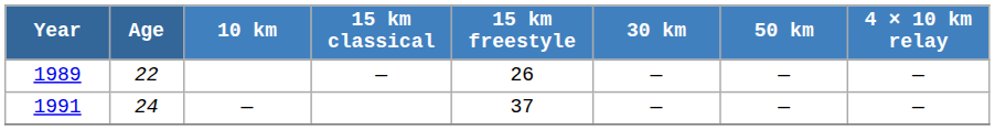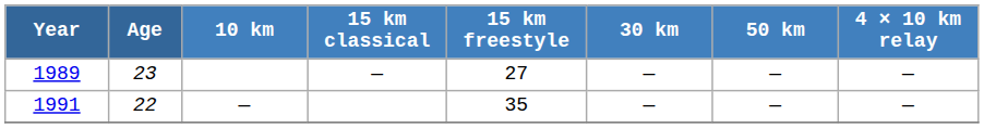 <table class="wikitable" style="font-size:95%; text-align:center; border:grey solid 1px; border-collapse:collapse; background:#ffffff;">
 <tr>
 <th style="background-color:#369; color:white; width:60px;"> Year </th>
 <th style="background-color:#369; color:white; width:40px;"> Age </th>
 <th style="background-color:#4180be; color:white; width:75px;"> 10 km </th>
 <th style="background-color:#4180be; color:white; width:75px;"> 15 km <br> classical </th>
 <th style="background-color:#4180be; color:white; width:75px;"> 15 km <br> freestyle </th>
 <th style="background-color:#4180be; color:white; width:75px;"> 30 km </th>
 <th style="background-color:#4180be; color:white; width:75px;"> 50 km </th>
 <th style="background-color:#4180be; color:white; width:75px;"> 4 × 10 km <br> relay </th>
 </tr>
 <tr>
 <td><a href='#'>1989</a></td>
-<td><em>22</em></td>
+<td><em>23</em></td>
 <td></td>
 <td>—</td>
-<td>26</td>
+<td>27</td>
 <td>—</td>
 <td>—</td>
 <td>—</td>
 </tr>
 <tr>
 <td><a href='#'>1991</a></td>
-<td><em>24</em></td>
+<td><em>22</em></td>
 <td>—</td>
 <td></td>
-<td>37</td>
+<td>35</td>
 <td>—</td>
 <td>—</td>
 <td>—</td>
 </tr>
 <tr>
 </tr>
 </table>
